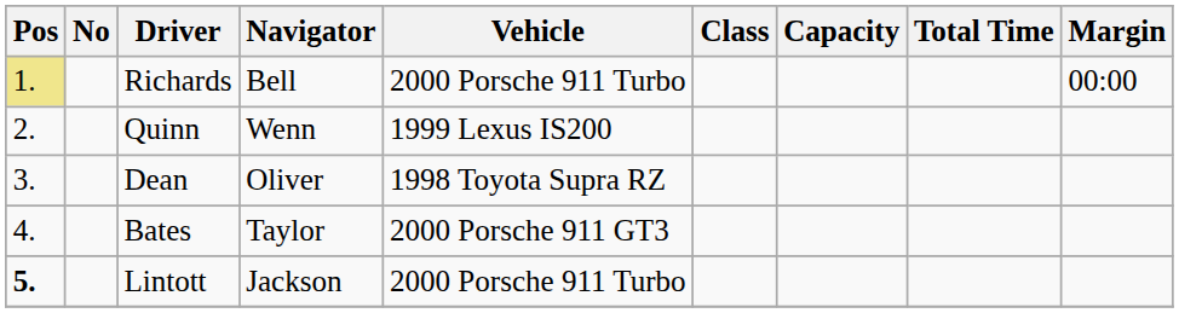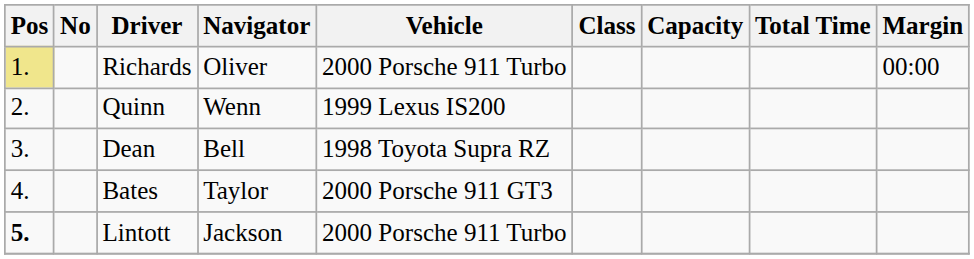 <table class="wikitable sortable" style="font-size: 90%;">
 <tr>
 <th>Pos</th>
 <th>No</th>
 <th>Driver</th>
 <th>Navigator</th>
 <th>Vehicle</th>
 <th>Class</th>
 <th>Capacity</th>
 <th>Total Time</th>
 <th>Margin</th>
 </tr>
 <tr>
 <td style="background: khaki;">1.</td>
 <td></td>
 <td> Richards</td>
-<td> Bell</td>
+<td> Oliver</td>
 <td>2000 Porsche 911 Turbo</td>
 <td></td>
 <td></td>
 <td></td>
 <td>00:00</td>
 </tr>
 <tr>
 <td>2.</td>
 <td></td>
 <td> Quinn</td>
 <td> Wenn</td>
 <td>1999 Lexus IS200</td>
 <td></td>
 <td></td>
 <td></td>
 <td></td>
 </tr>
 <tr>
 <td>3.</td>
 <td></td>
 <td> Dean</td>
-<td> Oliver</td>
+<td> Bell</td>
 <td>1998 Toyota Supra RZ</td>
 <td></td>
 <td></td>
 <td></td>
 <td></td>
 </tr>
 <tr>
 <td>4.</td>
 <td></td>
 <td> Bates</td>
 <td> Taylor</td>
 <td>2000 Porsche 911 GT3</td>
 <td></td>
 <td></td>
 <td></td>
 <td></td>
 </tr>
 <tr>
 <td><strong>5.</strong></td>
 <td></td>
 <td> Lintott</td>
 <td> Jackson</td>
 <td>2000 Porsche 911 Turbo</td>
 <td></td>
 <td></td>
 <td></td>
 <td></td>
 </tr>
 <tr>
 </tr>
 </table>
